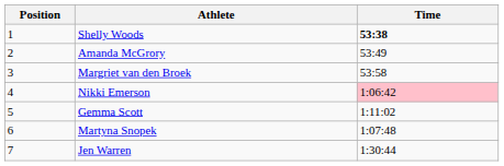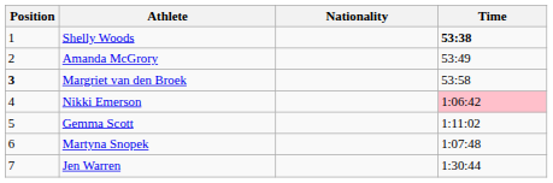 <table class="wikitable sortable" border="1"  style="font-size:95%;" width=40%>
 <tr>
 <th width="10%">Position</th>
 <th width="40%">Athlete</th>
+<th width="30%">Nationality</th>
 <th width="20%">Time</th>
 </tr>
 <tr>
 <td>1</td>
 <td><a href='#'>Shelly Woods</a></td>
+<td></td>
 <td><strong>53:38</strong></td>
 </tr>
 <tr>
 <td>2</td>
 <td><a href='#'>Amanda McGrory</a></td>
+<td></td>
 <td>53:49</td>
 </tr>
 <tr>
-<td>3</td>
+<td><strong>3</strong></td>
 <td><a href='#'>Margriet van den Broek</a></td>
+<td></td>
 <td>53:58</td>
 </tr>
 <tr>
 <td>4</td>
 <td><a href='#'>Nikki Emerson</a></td>
+<td></td>
 <td style="background: pink;">1:06:42</td>
 </tr>
 <tr>
 <td>5</td>
 <td><a href='#'>Gemma Scott</a></td>
+<td></td>
 <td>1:11:02</td>
 </tr>
 <tr>
 <td>6</td>
 <td><a href='#'>Martyna Snopek</a></td>
+<td></td>
 <td>1:07:48</td>
 </tr>
 <tr>
 <td>7</td>
 <td><a href='#'>Jen Warren</a></td>
+<td></td>
 <td>1:30:44</td>
 </tr>
 </table>
